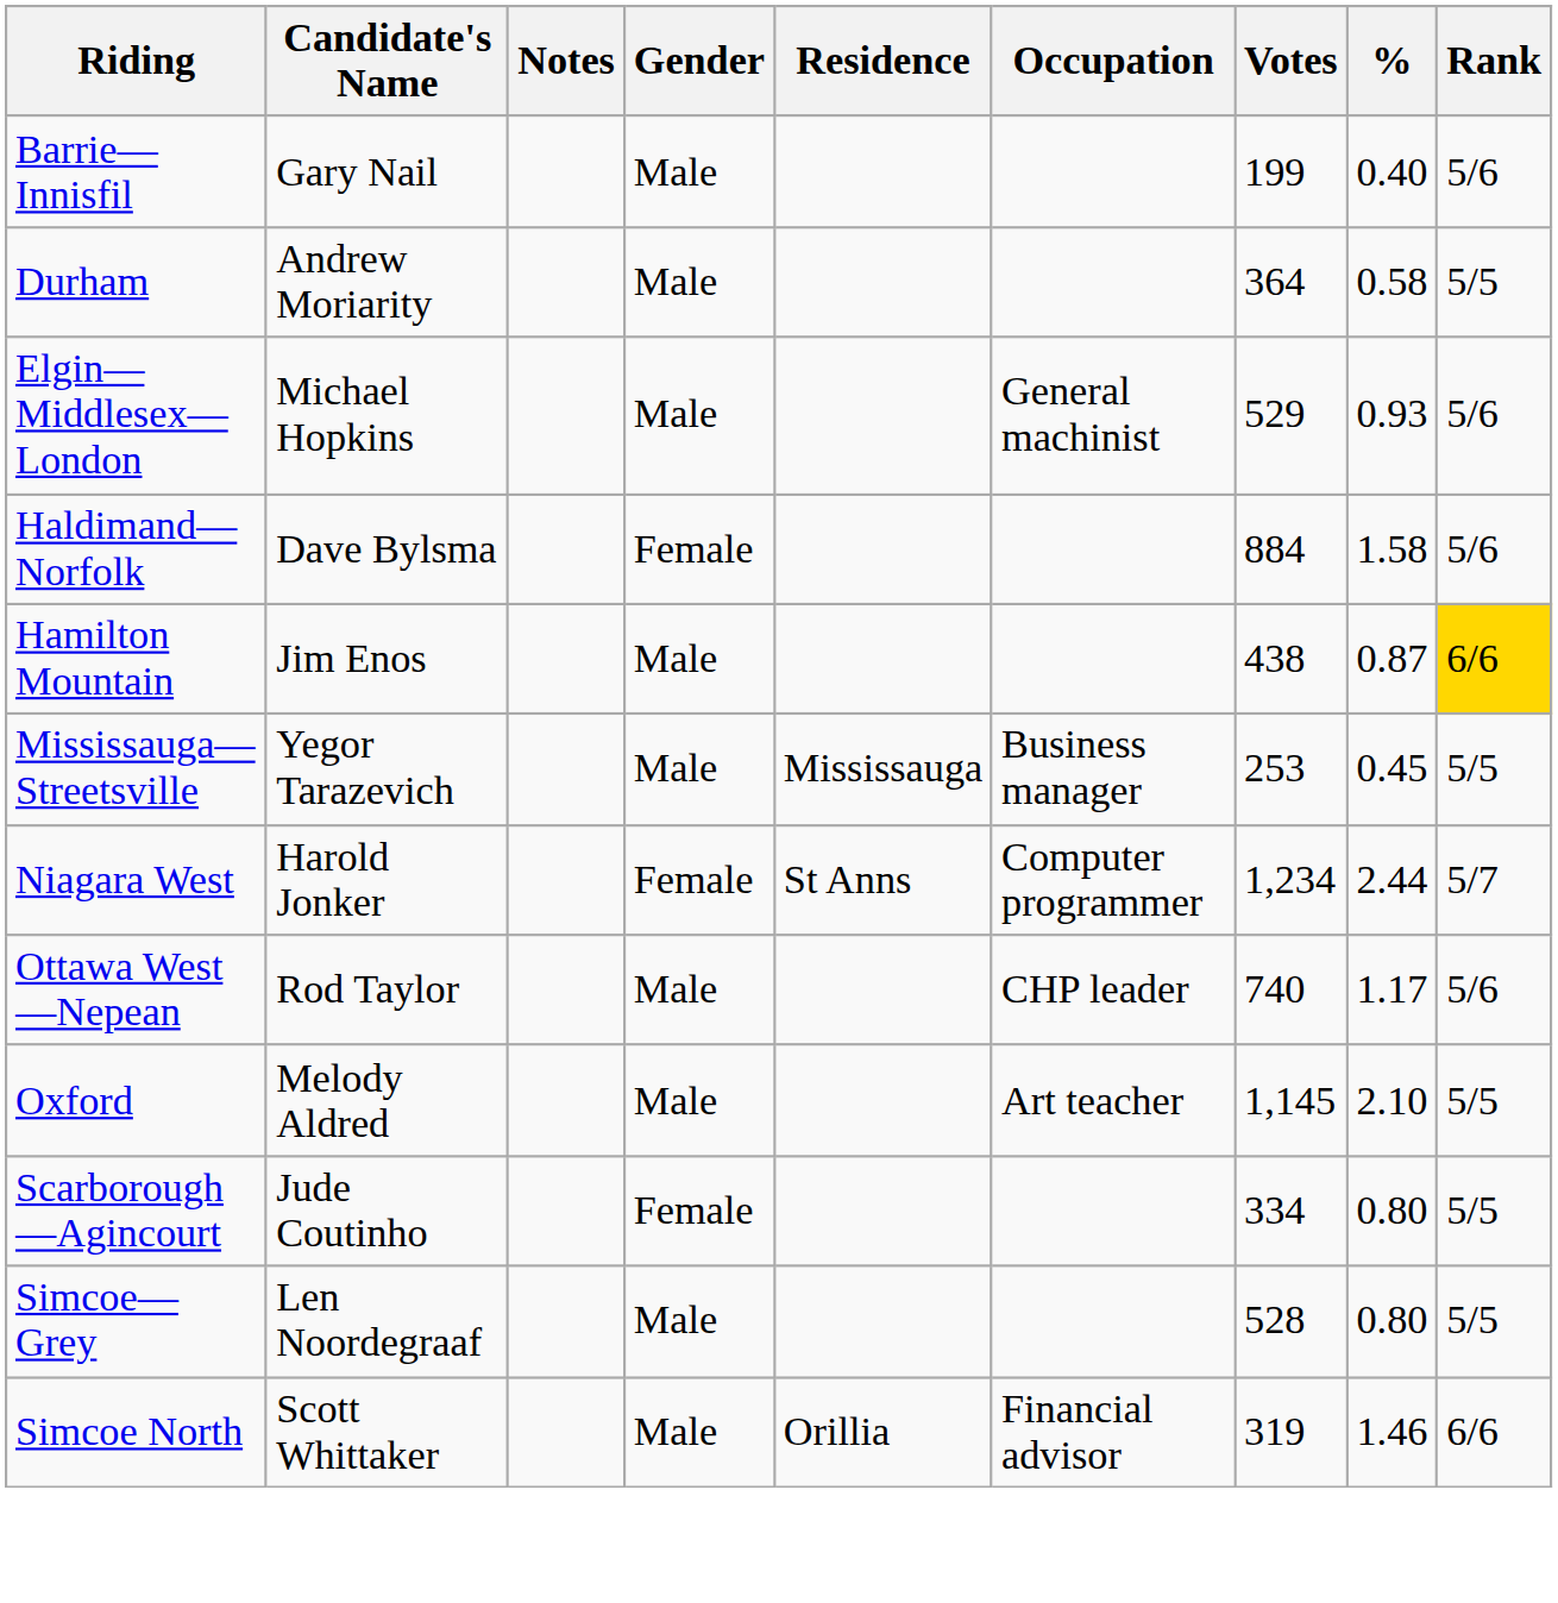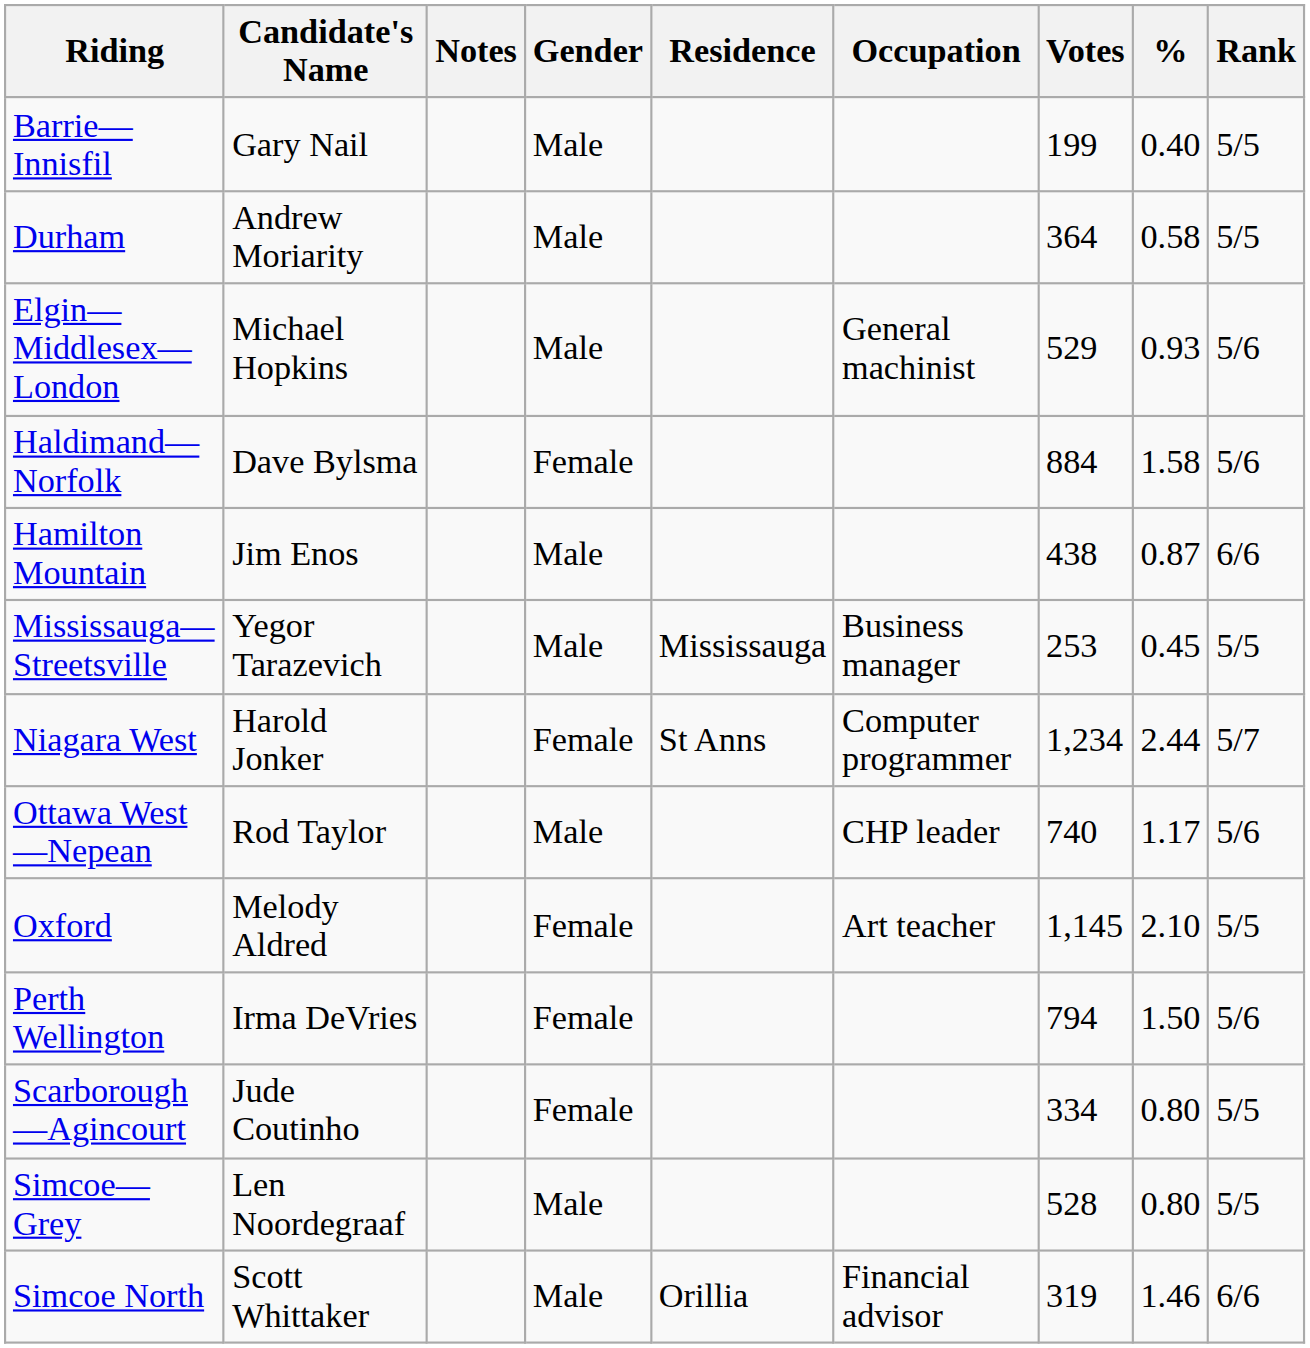 <table class="wikitable sortable">
 <tr>
 <th>Riding<br></th>
 <th>Candidate's Name</th>
 <th>Notes</th>
 <th>Gender</th>
 <th>Residence</th>
 <th>Occupation</th>
 <th>Votes</th>
 <th>%</th>
 <th>Rank</th>
 </tr>
 <tr>
 <td><a href='#'>Barrie—Innisfil</a></td>
 <td>Gary Nail</td>
 <td></td>
 <td>Male</td>
 <td></td>
 <td></td>
 <td>199</td>
 <td>0.40</td>
-<td>5/6</td>
+<td>5/5</td>
 </tr>
 <tr>
 <td><a href='#'>Durham</a></td>
 <td>Andrew Moriarity</td>
 <td></td>
 <td>Male</td>
 <td></td>
 <td></td>
 <td>364</td>
 <td>0.58</td>
 <td>5/5</td>
 </tr>
 <tr>
 <td><a href='#'>Elgin—Middlesex—London</a></td>
 <td>Michael Hopkins</td>
 <td></td>
 <td>Male</td>
 <td></td>
 <td>General machinist</td>
 <td>529</td>
 <td>0.93</td>
 <td>5/6</td>
 </tr>
 <tr>
 <td><a href='#'>Haldimand—Norfolk</a></td>
 <td>Dave Bylsma</td>
 <td></td>
 <td>Female</td>
 <td></td>
 <td></td>
 <td>884</td>
 <td>1.58</td>
 <td>5/6</td>
 </tr>
 <tr>
 <td><a href='#'>Hamilton Mountain</a></td>
 <td>Jim Enos</td>
 <td></td>
 <td>Male</td>
 <td></td>
 <td></td>
 <td>438</td>
 <td>0.87</td>
-<td style="background: gold;">6/6</td>
+<td>6/6</td>
 </tr>
 <tr>
 <td><a href='#'>Mississauga—Streetsville</a></td>
 <td>Yegor Tarazevich</td>
 <td></td>
 <td>Male</td>
 <td>Mississauga</td>
 <td>Business manager</td>
 <td>253</td>
 <td>0.45</td>
 <td>5/5</td>
 </tr>
 <tr>
 <td><a href='#'>Niagara West</a></td>
 <td>Harold Jonker</td>
 <td></td>
 <td>Female</td>
 <td>St Anns</td>
 <td>Computer programmer</td>
 <td>1,234</td>
 <td>2.44</td>
 <td>5/7</td>
 </tr>
 <tr>
 <td><a href='#'>Ottawa West—Nepean</a></td>
 <td>Rod Taylor</td>
 <td></td>
 <td>Male</td>
 <td></td>
 <td>CHP leader</td>
 <td>740</td>
 <td>1.17</td>
 <td>5/6</td>
 </tr>
 <tr>
 <td><a href='#'>Oxford</a></td>
 <td>Melody Aldred</td>
 <td></td>
-<td>Male</td>
+<td>Female</td>
 <td></td>
 <td>Art teacher</td>
 <td>1,145</td>
 <td>2.10</td>
 <td>5/5</td>
+</tr>
+<tr>
+<td><a href='#'>Perth Wellington</a></td>
+<td>Irma DeVries</td>
+<td></td>
+<td>Female</td>
+<td></td>
+<td></td>
+<td>794</td>
+<td>1.50</td>
+<td>5/6</td>
 </tr>
 <tr>
 <td><a href='#'>Scarborough—Agincourt</a></td>
 <td>Jude Coutinho</td>
 <td></td>
 <td>Female</td>
 <td></td>
 <td></td>
 <td>334</td>
 <td>0.80</td>
 <td>5/5</td>
 </tr>
 <tr>
 <td><a href='#'>Simcoe—Grey</a></td>
 <td>Len Noordegraaf</td>
 <td></td>
 <td>Male</td>
 <td></td>
 <td></td>
 <td>528</td>
 <td>0.80</td>
 <td>5/5</td>
 </tr>
 <tr>
 <td><a href='#'>Simcoe North</a></td>
 <td>Scott Whittaker</td>
 <td></td>
 <td>Male</td>
 <td>Orillia</td>
 <td>Financial advisor</td>
 <td>319</td>
 <td>1.46</td>
 <td>6/6</td>
 </tr>
 </table>
